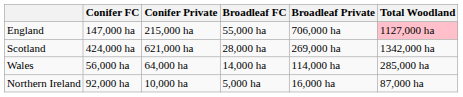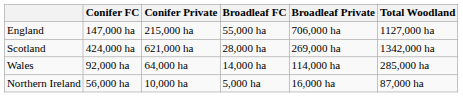 <table class="wikitable" border="1">
 <tr>
 <th></th>
 <th>Conifer FC</th>
 <th>Conifer Private</th>
 <th>Broadleaf FC</th>
 <th>Broadleaf Private</th>
 <th>Total Woodland</th>
 </tr>
 <tr>
 <td>England</td>
 <td>147,000 ha</td>
 <td>215,000 ha</td>
 <td>55,000 ha</td>
 <td>706,000 ha</td>
-<td style="background: pink;">1127,000 ha</td>
+<td>1127,000 ha</td>
 </tr>
 <tr>
 <td>Scotland</td>
 <td>424,000 ha</td>
 <td>621,000 ha</td>
 <td>28,000 ha</td>
 <td>269,000 ha</td>
 <td>1342,000 ha</td>
 </tr>
 <tr>
 <td>Wales</td>
-<td>56,000 ha</td>
+<td>92,000 ha</td>
 <td>64,000 ha</td>
 <td>14,000 ha</td>
 <td>114,000 ha</td>
 <td>285,000 ha</td>
 </tr>
 <tr>
 <td>Northern Ireland</td>
-<td>92,000 ha</td>
+<td>56,000 ha</td>
 <td>10,000 ha</td>
 <td>5,000 ha</td>
 <td>16,000 ha</td>
 <td>87,000 ha</td>
 </tr>
 </table>
